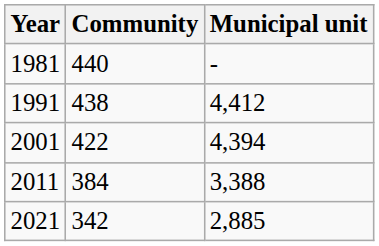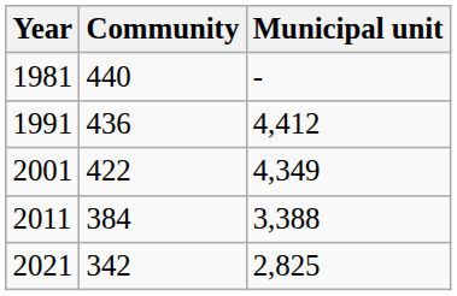 <table class="wikitable">
 <tr>
 <th>Year</th>
 <th>Community</th>
 <th>Municipal unit</th>
 </tr>
 <tr>
 <td>1981</td>
 <td>440</td>
 <td>-</td>
 </tr>
 <tr>
 <td>1991</td>
-<td>438</td>
+<td>436</td>
 <td>4,412</td>
 </tr>
 <tr>
 <td>2001</td>
 <td>422</td>
-<td>4,394</td>
+<td>4,349</td>
 </tr>
 <tr>
 <td>2011</td>
 <td>384</td>
 <td>3,388</td>
 </tr>
 <tr>
 <td>2021</td>
 <td>342</td>
-<td>2,885</td>
+<td>2,825</td>
 </tr>
 </table>
